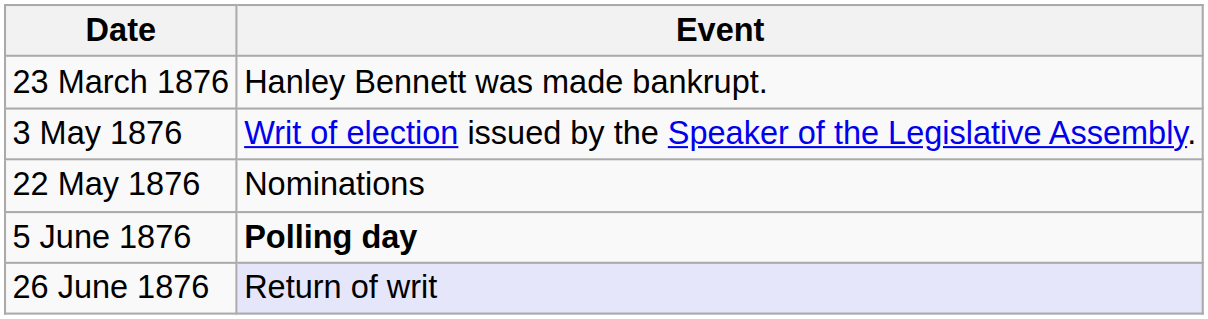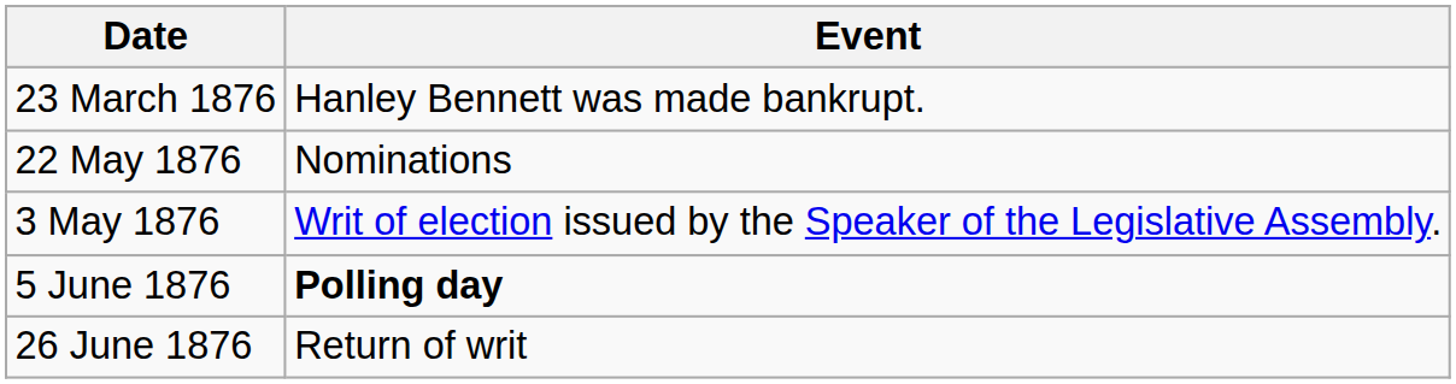 <table class="wikitable">
 <tr>
 <th>Date</th>
 <th>Event</th>
 </tr>
 <tr>
 <td>23 March 1876</td>
 <td>Hanley Bennett was made bankrupt.</td>
 </tr>
 <tr>
+<td>22 May 1876</td>
+<td>Nominations</td>
+</tr>
+<tr>
 <td>3 May 1876</td>
 <td><a href='#'>Writ of election</a> issued by the <a href='#'>Speaker of the Legislative Assembly</a>.</td>
-</tr>
-<tr>
-<td>22 May 1876</td>
-<td>Nominations</td>
 </tr>
 <tr>
 <td>5 June 1876</td>
 <td><strong>Polling day</strong></td>
 </tr>
 <tr>
 <td>26 June 1876</td>
-<td style="background: lavender;">Return of writ</td>
+<td>Return of writ</td>
 </tr>
 </table>
